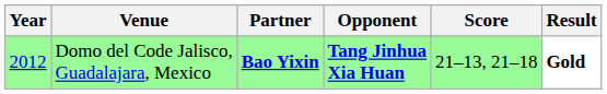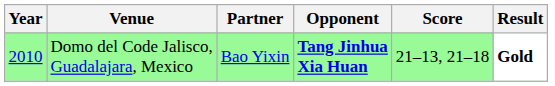 <table class="sortable wikitable" style="font-size: 90%;">
 <tr>
 <th>Year</th>
 <th>Venue</th>
 <th>Partner</th>
 <th>Opponent</th>
 <th>Score</th>
 <th>Result</th>
 </tr>
 <tr style="background:#98FB98">
-<td align="center"><a href='#'>2012</a></td>
+<td align="center"><a href='#'>2010</a></td>
 <td align="left">Domo del Code Jalisco,<br><a href='#'>Guadalajara</a>, Mexico</td>
-<td align="left"><strong> <a href='#'>Bao Yixin</a></strong></td>
+<td align="left"> <a href='#'>Bao Yixin</a></td>
 <td align="left"><strong> <a href='#'>Tang Jinhua</a><br> <a href='#'>Xia Huan</a></strong></td>
 <td align="left">21–13, 21–18</td>
 <td style="text-align:left; background:white"> <strong>Gold</strong></td>
 </tr>
 </table>
